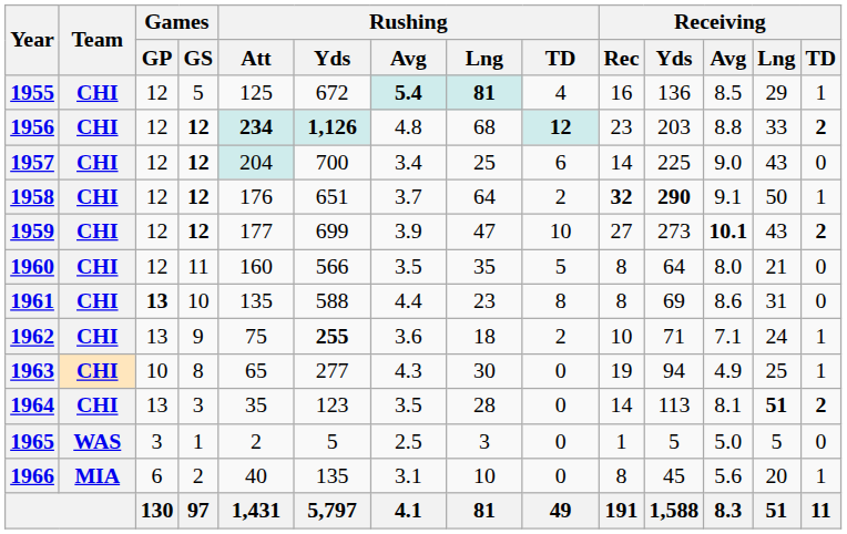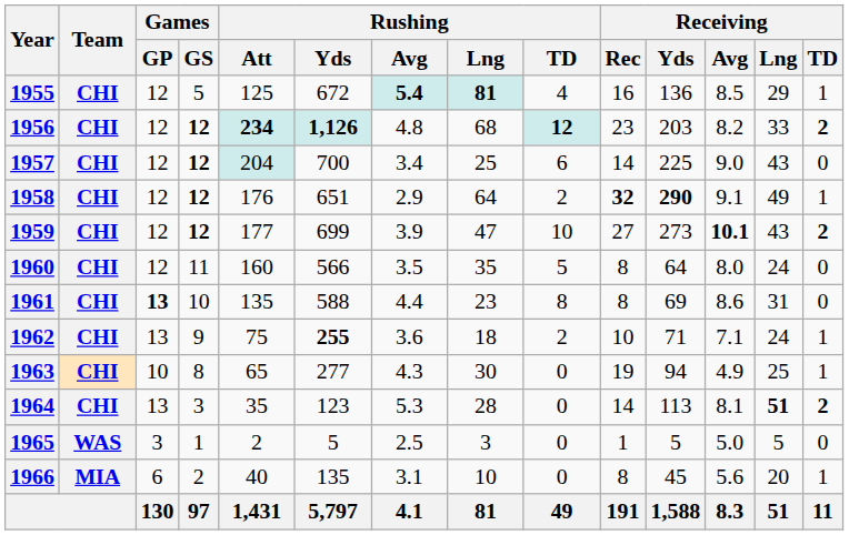 <table class="wikitable" style="text-align:center;">
 <tr>
 <th rowspan="2">Year</th>
 <th rowspan="2">Team</th>
 <th colspan="2">Games</th>
 <th colspan="5">Rushing</th>
 <th colspan="5">Receiving</th>
 </tr>
 <tr>
 <th>GP</th>
 <th>GS</th>
 <th>Att</th>
 <th>Yds</th>
 <th>Avg</th>
 <th>Lng</th>
 <th>TD</th>
 <th>Rec</th>
 <th>Yds</th>
 <th>Avg</th>
 <th>Lng</th>
 <th>TD</th>
 </tr>
 <tr>
 <th><a href='#'>1955</a></th>
 <th><a href='#'>CHI</a></th>
 <td>12</td>
 <td>5</td>
 <td>125</td>
 <td>672</td>
 <td style="background:#cfecec; width:3em;"><strong>5.4</strong></td>
 <td style="background:#cfecec; width:3em;"><strong>81</strong></td>
 <td>4</td>
 <td>16</td>
 <td>136</td>
 <td>8.5</td>
 <td>29</td>
 <td>1</td>
 </tr>
 <tr>
 <th><a href='#'>1956</a></th>
 <th><a href='#'>CHI</a></th>
 <td>12</td>
 <td><strong>12</strong></td>
 <td style="background:#cfecec; width:3em;"><strong>234</strong></td>
 <td style="background:#cfecec; width:3em;"><strong>1,126</strong></td>
 <td>4.8</td>
 <td>68</td>
 <td style="background:#cfecec; width:3em;"><strong>12</strong></td>
 <td>23</td>
 <td>203</td>
-<td>8.8</td>
+<td>8.2</td>
 <td>33</td>
 <td><strong>2</strong></td>
 </tr>
 <tr>
 <th><a href='#'>1957</a></th>
 <th><a href='#'>CHI</a></th>
 <td>12</td>
 <td><strong>12</strong></td>
 <td style="background:#cfecec; width:3em;">204</td>
 <td>700</td>
 <td>3.4</td>
 <td>25</td>
 <td>6</td>
 <td>14</td>
 <td>225</td>
 <td>9.0</td>
 <td>43</td>
 <td>0</td>
 </tr>
 <tr>
 <th><a href='#'>1958</a></th>
 <th><a href='#'>CHI</a></th>
 <td>12</td>
 <td><strong>12</strong></td>
 <td>176</td>
 <td>651</td>
-<td>3.7</td>
+<td>2.9</td>
 <td>64</td>
 <td>2</td>
 <td><strong>32</strong></td>
 <td><strong>290</strong></td>
 <td>9.1</td>
-<td>50</td>
+<td>49</td>
 <td>1</td>
 </tr>
 <tr>
 <th><a href='#'>1959</a></th>
 <th><a href='#'>CHI</a></th>
 <td>12</td>
 <td><strong>12</strong></td>
 <td>177</td>
 <td>699</td>
 <td>3.9</td>
 <td>47</td>
 <td>10</td>
 <td>27</td>
 <td>273</td>
 <td><strong>10.1</strong></td>
 <td>43</td>
 <td><strong>2</strong></td>
 </tr>
 <tr>
 <th><a href='#'>1960</a></th>
 <th><a href='#'>CHI</a></th>
 <td>12</td>
 <td>11</td>
 <td>160</td>
 <td>566</td>
 <td>3.5</td>
 <td>35</td>
 <td>5</td>
 <td>8</td>
 <td>64</td>
 <td>8.0</td>
-<td>21</td>
+<td>24</td>
 <td>0</td>
 </tr>
 <tr>
 <th><a href='#'>1961</a></th>
 <th><a href='#'>CHI</a></th>
 <td><strong>13</strong></td>
 <td>10</td>
 <td>135</td>
 <td>588</td>
 <td>4.4</td>
 <td>23</td>
 <td>8</td>
 <td>8</td>
 <td>69</td>
 <td>8.6</td>
 <td>31</td>
 <td>0</td>
 </tr>
 <tr>
 <th><a href='#'>1962</a></th>
 <th><a href='#'>CHI</a></th>
 <td>13</td>
 <td>9</td>
 <td>75</td>
 <td><strong>255</strong></td>
 <td>3.6</td>
 <td>18</td>
 <td>2</td>
 <td>10</td>
 <td>71</td>
 <td>7.1</td>
 <td>24</td>
 <td>1</td>
 </tr>
 <tr>
 <th><a href='#'>1963</a></th>
 <th style="background:#ffe6bd; width:3em;"><a href='#'>CHI</a></th>
 <td>10</td>
 <td>8</td>
 <td>65</td>
 <td>277</td>
 <td>4.3</td>
 <td>30</td>
 <td>0</td>
 <td>19</td>
 <td>94</td>
 <td>4.9</td>
 <td>25</td>
 <td>1</td>
 </tr>
 <tr>
 <th><a href='#'>1964</a></th>
 <th><a href='#'>CHI</a></th>
 <td>13</td>
 <td>3</td>
 <td>35</td>
 <td>123</td>
-<td>3.5</td>
+<td>5.3</td>
 <td>28</td>
 <td>0</td>
 <td>14</td>
 <td>113</td>
 <td>8.1</td>
 <td><strong>51</strong></td>
 <td><strong>2</strong></td>
 </tr>
 <tr>
 <th><a href='#'>1965</a></th>
 <th><a href='#'>WAS</a></th>
 <td>3</td>
 <td>1</td>
 <td>2</td>
 <td>5</td>
 <td>2.5</td>
 <td>3</td>
 <td>0</td>
 <td>1</td>
 <td>5</td>
 <td>5.0</td>
 <td>5</td>
 <td>0</td>
 </tr>
 <tr>
 <th><a href='#'>1966</a></th>
 <th><a href='#'>MIA</a></th>
 <td>6</td>
 <td>2</td>
 <td>40</td>
 <td>135</td>
 <td>3.1</td>
 <td>10</td>
 <td>0</td>
 <td>8</td>
 <td>45</td>
 <td>5.6</td>
 <td>20</td>
 <td>1</td>
 </tr>
 <tr>
 <th colspan="2"></th>
 <th>130</th>
 <th>97</th>
 <th>1,431</th>
 <th>5,797</th>
 <th>4.1</th>
 <th>81</th>
 <th>49</th>
 <th>191</th>
 <th>1,588</th>
 <th>8.3</th>
 <th>51</th>
 <th>11</th>
 </tr>
 </table>
